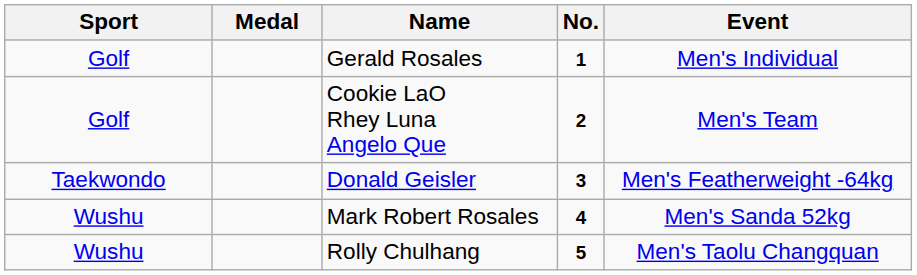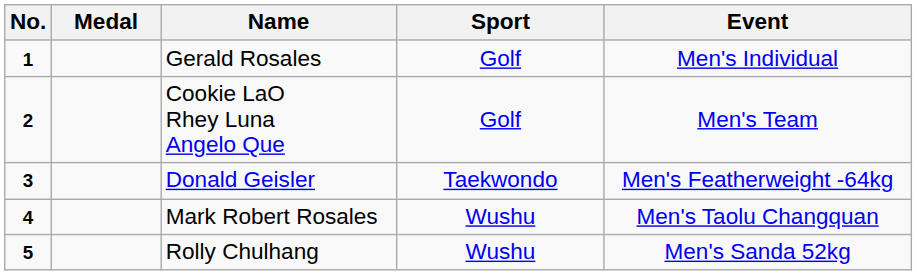 <table class="wikitable" style="font-size:100%; text-align:center;">
 <tr>
-<th width="140">Sport</th>
+<th width="10">No.</th>
 <th width="70">Medal</th>
 <th width="160">Name</th>
-<th width="10">No.</th>
+<th width="140">Sport</th>
 <th width="210">Event</th>
 </tr>
 <tr>
-<td> <a href='#'>Golf</a></td>
+<td><small><strong>1</strong></small></td>
 <td></td>
 <td align=left>Gerald Rosales</td>
-<td><small><strong>1</strong></small></td>
+<td> <a href='#'>Golf</a></td>
 <td><a href='#'>Men's Individual</a></td>
 </tr>
 <tr>
-<td> <a href='#'>Golf</a></td>
+<td><small><strong>2</strong></small></td>
 <td></td>
 <td align=left>Cookie LaO<br>Rhey Luna<br><a href='#'>Angelo Que</a></td>
-<td><small><strong>2</strong></small></td>
+<td> <a href='#'>Golf</a></td>
 <td><a href='#'>Men's Team</a></td>
 </tr>
 <tr>
-<td> <a href='#'>Taekwondo</a></td>
+<td><small><strong>3</strong></small></td>
 <td></td>
 <td align=left><a href='#'>Donald Geisler</a></td>
-<td><small><strong>3</strong></small></td>
+<td> <a href='#'>Taekwondo</a></td>
 <td><a href='#'>Men's Featherweight -64kg</a></td>
 </tr>
 <tr>
-<td> <a href='#'>Wushu</a></td>
+<td><small><strong>4</strong></small></td>
 <td></td>
 <td align=left>Mark Robert Rosales</td>
-<td><small><strong>4</strong></small></td>
+<td> <a href='#'>Wushu</a></td>
+<td><a href='#'>Men's Taolu Changquan</a></td>
+</tr>
+<tr>
+<td><small><strong>5</strong></small></td>
+<td></td>
+<td align=left>Rolly Chulhang</td>
+<td> <a href='#'>Wushu</a></td>
 <td><a href='#'>Men's Sanda 52kg</a></td>
 </tr>
-<tr>
-<td> <a href='#'>Wushu</a></td>
-<td></td>
-<td align=left>Rolly Chulhang</td>
-<td><small><strong>5</strong></small></td>
-<td><a href='#'>Men's Taolu Changquan</a></td>
-</tr>
 </table>
